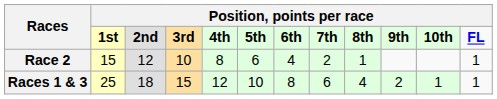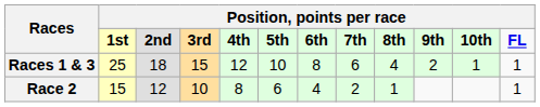 <table class="wikitable" style="font-size: 85%; text-align:center">
 <tr>
 <th rowspan=2>Races</th>
 <th colspan=11>Position, points per race</th>
 </tr>
 <tr>
 <td style="background:#ffffbf"> <strong>1st</strong> </td>
 <td style="background:#dfdfdf"> <strong>2nd</strong> </td>
 <td style="background:#ffdf9f"> <strong>3rd</strong> </td>
 <td style="background:#dfffdf"> <strong>4th</strong> </td>
 <td style="background:#dfffdf"> <strong>5th</strong> </td>
 <td style="background:#dfffdf"> <strong>6th</strong> </td>
 <td style="background:#dfffdf"> <strong>7th</strong> </td>
 <td style="background:#dfffdf"> <strong>8th</strong> </td>
 <td style="background:#dfffdf"> <strong>9th</strong> </td>
 <td style="background:#dfffdf"> <strong>10th</strong> </td>
 <td> <strong><a href='#'>FL</a></strong> </td>
 </tr>
 <tr>
+<th>Races 1 & 3</th>
+<td style="background:#ffffbf">25</td>
+<td style="background:#dfdfdf">18</td>
+<td style="background:#ffdf9f">15</td>
+<td style="background:#dfffdf">12</td>
+<td style="background:#dfffdf">10</td>
+<td style="background:#dfffdf">8</td>
+<td style="background:#dfffdf">6</td>
+<td style="background:#dfffdf">4</td>
+<td style="background:#dfffdf">2</td>
+<td style="background:#dfffdf">1</td>
+<td>1</td>
+</tr>
+<tr>
 <th>Race 2</th>
 <td style="background:#ffffbf">15</td>
 <td style="background:#dfdfdf">12</td>
 <td style="background:#ffdf9f">10</td>
 <td style="background:#dfffdf">8</td>
 <td style="background:#dfffdf">6</td>
 <td style="background:#dfffdf">4</td>
 <td style="background:#dfffdf">2</td>
 <td style="background:#dfffdf">1</td>
 <td></td>
 <td></td>
 <td>1</td>
 </tr>
-<tr>
-<th>Races 1 & 3</th>
-<td style="background:#ffffbf">25</td>
-<td style="background:#dfdfdf">18</td>
-<td style="background:#ffdf9f">15</td>
-<td style="background:#dfffdf">12</td>
-<td style="background:#dfffdf">10</td>
-<td style="background:#dfffdf">8</td>
-<td style="background:#dfffdf">6</td>
-<td style="background:#dfffdf">4</td>
-<td style="background:#dfffdf">2</td>
-<td style="background:#dfffdf">1</td>
-<td>1</td>
-</tr>
 </table>
